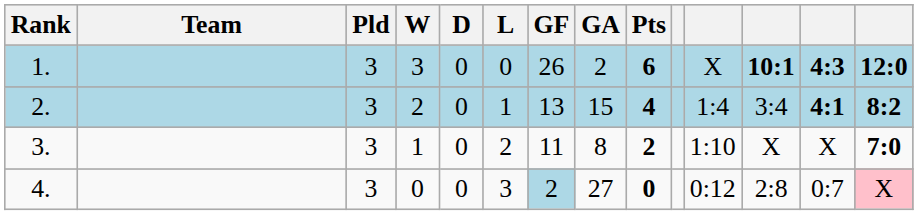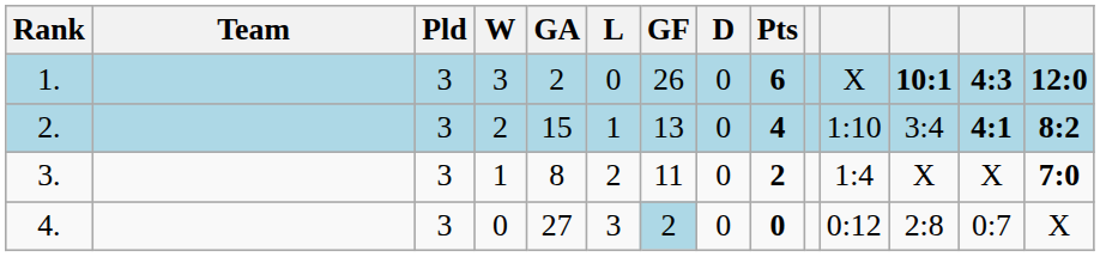 <table class="wikitable">
 <tr>
 <th bgcolor="#efefef">Rank</th>
 <th bgcolor="#efefef" width="160">Team</th>
 <th bgcolor="#efefef" width="20">Pld</th>
 <th bgcolor="#efefef" width="20">W</th>
-<th bgcolor="#efefef" width="20">D</th>
+<th bgcolor="#efefef" width="20">GA</th>
 <th bgcolor="#efefef" width="20">L</th>
 <th bgcolor="#efefef" width="20">GF</th>
-<th bgcolor="#efefef" width="20">GA</th>
+<th bgcolor="#efefef" width="20">D</th>
 <th bgcolor="#efefef" width="20">Pts</th>
 <th bgcolor="#efefef"></th>
 <th bgcolor="#efefef" width="26"></th>
 <th bgcolor="#efefef" width="26"></th>
 <th bgcolor="#efefef" width="26"></th>
 <th bgcolor="#efefef" width="26"></th>
 </tr>
 <tr align=center bgcolor=lightblue>
 <td>1.</td>
 <td align=left></td>
 <td>3</td>
 <td>3</td>
-<td>0</td>
+<td>2</td>
 <td>0</td>
 <td>26</td>
-<td>2</td>
+<td>0</td>
 <td><strong>6</strong></td>
 <td></td>
 <td>X</td>
 <td><strong>10:1</strong></td>
 <td><strong>4:3</strong></td>
 <td><strong>12:0</strong></td>
 </tr>
 <tr align=center bgcolor=lightblue>
 <td>2.</td>
 <td align=left></td>
 <td>3</td>
 <td>2</td>
-<td>0</td>
+<td>15</td>
 <td>1</td>
 <td>13</td>
-<td>15</td>
+<td>0</td>
 <td><strong>4</strong></td>
 <td></td>
-<td>1:4</td>
+<td>1:10</td>
 <td>3:4</td>
 <td><strong>4:1</strong></td>
 <td><strong>8:2</strong></td>
 </tr>
 <tr align=center>
 <td>3.</td>
 <td align=left></td>
 <td>3</td>
 <td>1</td>
-<td>0</td>
+<td>8</td>
 <td>2</td>
 <td>11</td>
-<td>8</td>
+<td>0</td>
 <td><strong>2</strong></td>
 <td></td>
-<td>1:10</td>
+<td>1:4</td>
 <td>X</td>
 <td>X</td>
 <td><strong>7:0</strong></td>
 </tr>
 <tr align=center>
 <td>4.</td>
 <td align=left></td>
 <td>3</td>
 <td>0</td>
-<td>0</td>
+<td>27</td>
 <td>3</td>
 <td style="background: lightblue;">2</td>
-<td>27</td>
+<td>0</td>
 <td><strong>0</strong></td>
 <td></td>
 <td>0:12</td>
 <td>2:8</td>
 <td>0:7</td>
-<td style="background: pink;">X</td>
+<td>X</td>
 </tr>
 </table>
